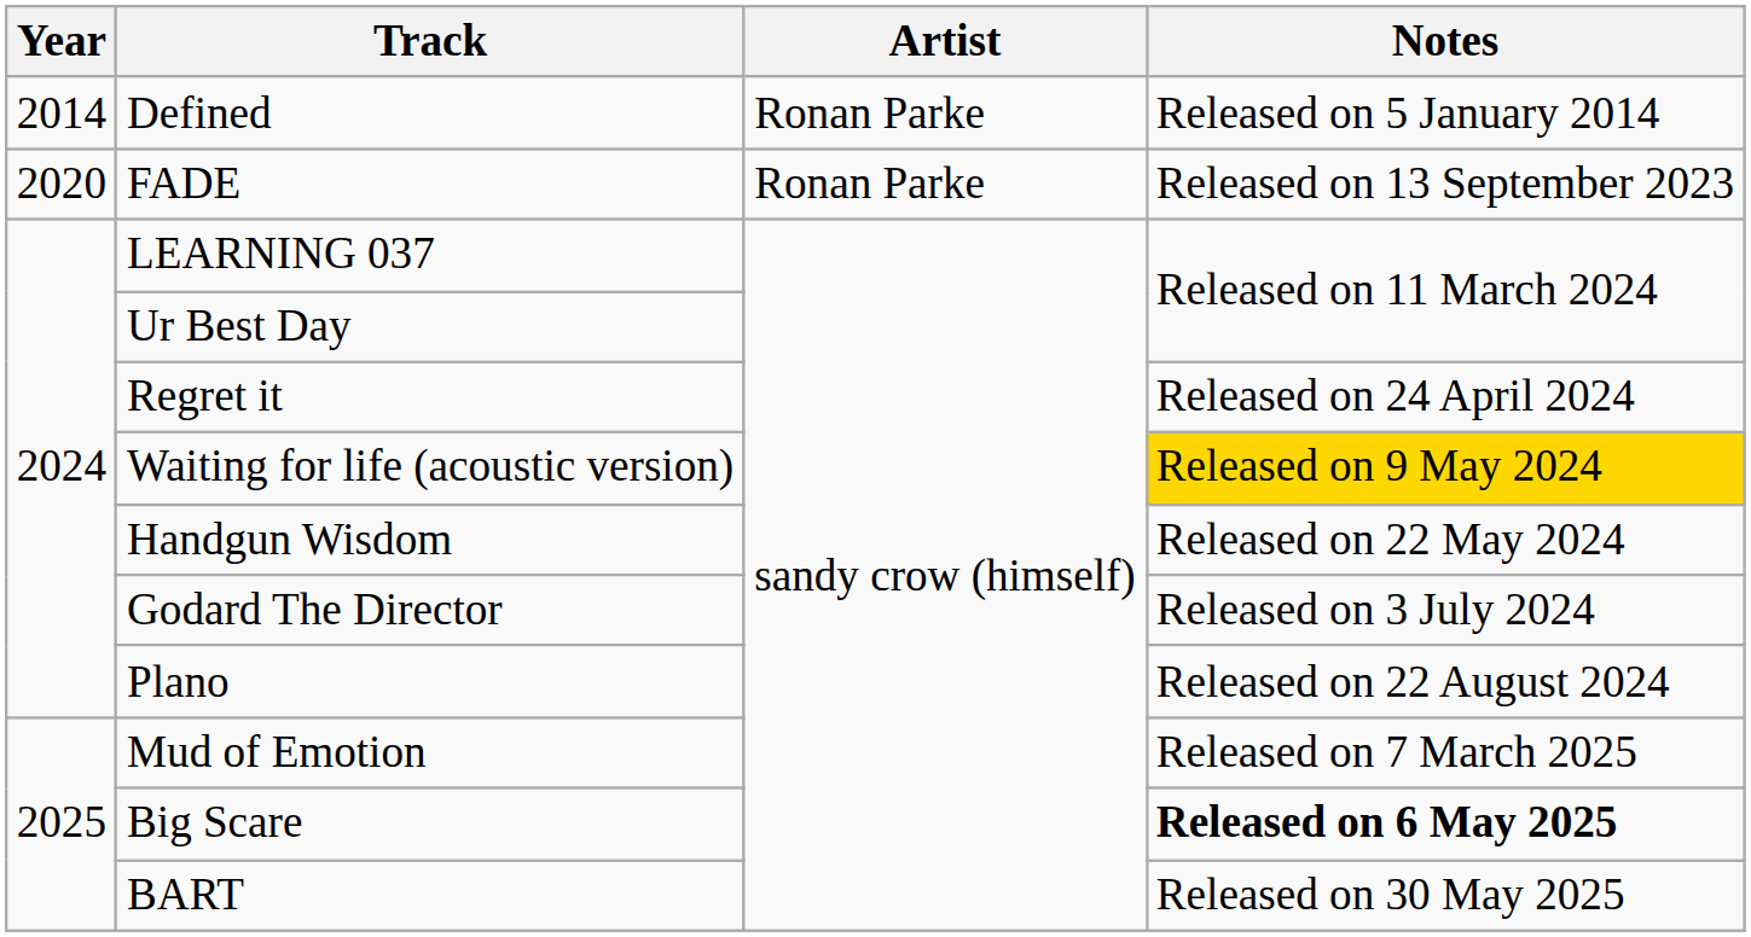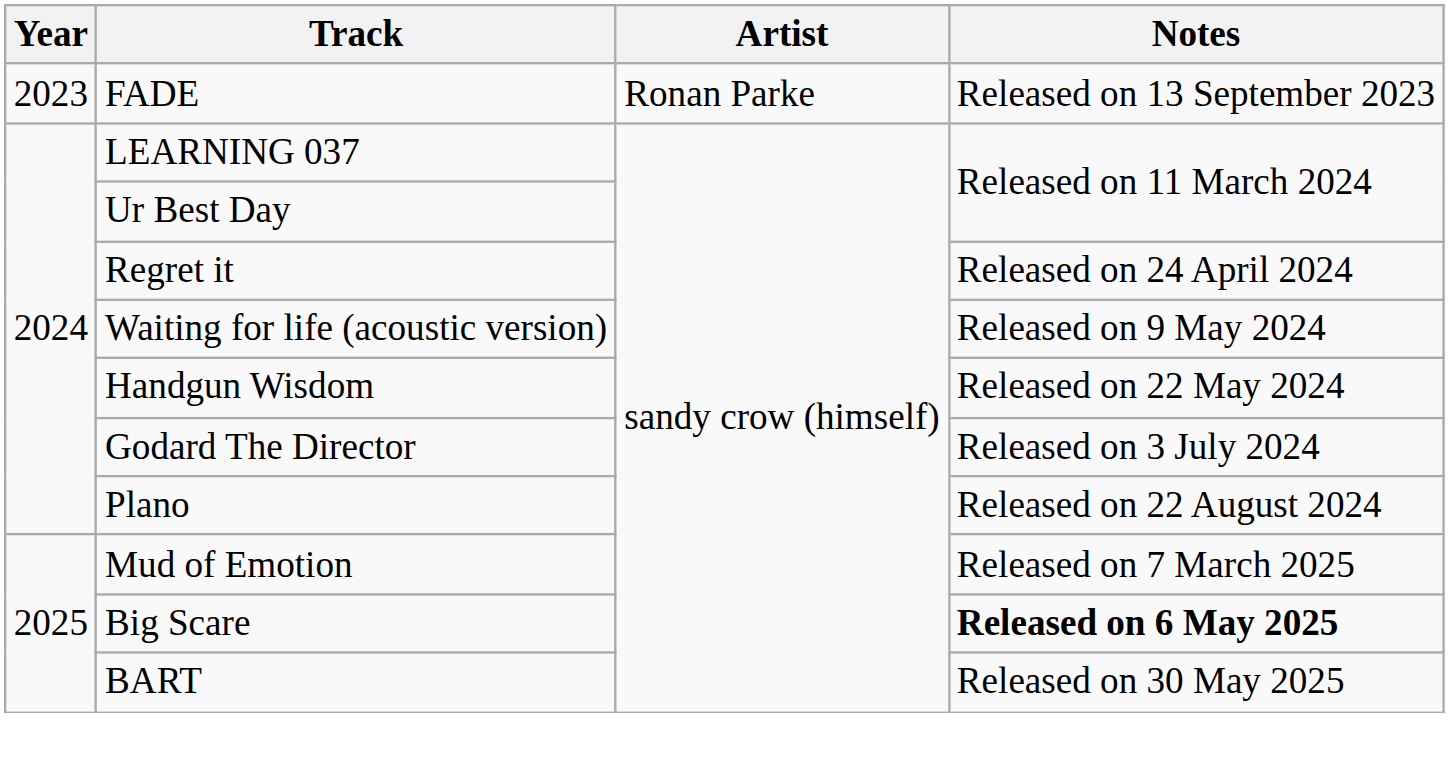 <table class="wikitable sortable">
 <tr>
 <th>Year</th>
 <th>Track</th>
 <th>Artist</th>
 <th>Notes</th>
 </tr>
 <tr>
-<td>2014</td>
-<td>Defined</td>
-<td>Ronan Parke</td>
-<td>Released on 5 January 2014</td>
-</tr>
-<tr>
-<td>2020</td>
+<td>2023</td>
 <td>FADE</td>
 <td>Ronan Parke</td>
 <td>Released on 13 September 2023</td>
 </tr>
 <tr>
 <td rowspan="7">2024</td>
 <td>LEARNING 037</td>
 <td rowspan="10">sandy crow (himself)</td>
 <td rowspan="2">Released on 11 March 2024</td>
 </tr>
 <tr>
 <td>Ur Best Day</td>
 </tr>
 <tr>
 <td>Regret it</td>
 <td>Released on 24 April 2024</td>
 </tr>
 <tr>
 <td>Waiting for life (acoustic version)</td>
-<td style="background: gold;">Released on 9 May 2024</td>
+<td>Released on 9 May 2024</td>
 </tr>
 <tr>
 <td>Handgun Wisdom</td>
 <td>Released on 22 May 2024</td>
 </tr>
 <tr>
 <td>Godard The Director</td>
 <td>Released on 3 July 2024</td>
 </tr>
 <tr>
 <td>Plano</td>
 <td>Released on 22 August 2024</td>
 </tr>
 <tr>
 <td rowspan="3">2025</td>
 <td>Mud of Emotion</td>
 <td>Released on 7 March 2025</td>
 </tr>
 <tr>
 <td>Big Scare</td>
 <td><strong>Released on 6 May 2025</strong></td>
 </tr>
 <tr>
 <td>BART</td>
 <td>Released on 30 May 2025</td>
 </tr>
 </table>
